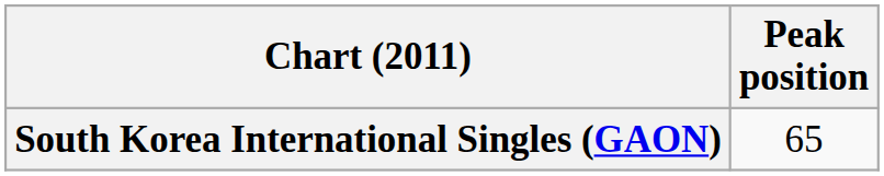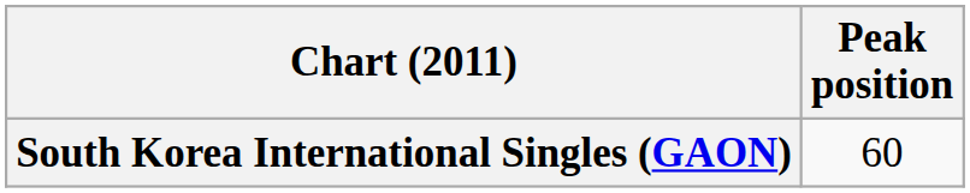 <table class="wikitable sortable plainrowheaders">
 <tr>
 <th scope="col">Chart (2011)</th>
 <th scope="col">Peak<br>position</th>
 </tr>
 <tr>
 <th scope="row">South Korea International Singles (<a href='#'>GAON</a>)</th>
-<td style="text-align:center;">65</td>
+<td style="text-align:center;">60</td>
 </tr>
 </table>
